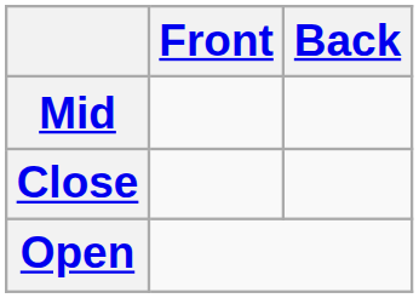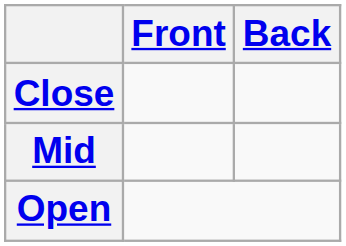 <table class="wikitable" style=text-align:center>
 <tr>
 <th></th>
 <th><a href='#'>Front</a></th>
 <th><a href='#'>Back</a></th>
 </tr>
 <tr>
-<th><a href='#'>Mid</a></th>
+<th><a href='#'>Close</a></th>
 <td> </td>
 <td> </td>
 </tr>
 <tr>
-<th><a href='#'>Close</a></th>
+<th><a href='#'>Mid</a></th>
 <td> </td>
 <td> </td>
 </tr>
 <tr>
 <th><a href='#'>Open</a></th>
 <td colspan="2"> </td>
 </tr>
 </table>
